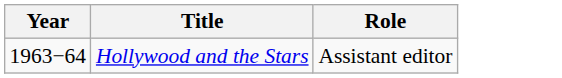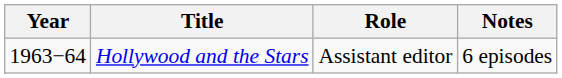 <table class="wikitable">
 <tr>
 <th>Year</th>
 <th>Title</th>
 <th>Role</th>
+<th>Notes</th>
 </tr>
 <tr>
 <td>1963−64</td>
 <td><em><a href='#'>Hollywood and the Stars</a></em></td>
 <td>Assistant editor</td>
+<td>6 episodes</td>
 </tr>
 </table>
